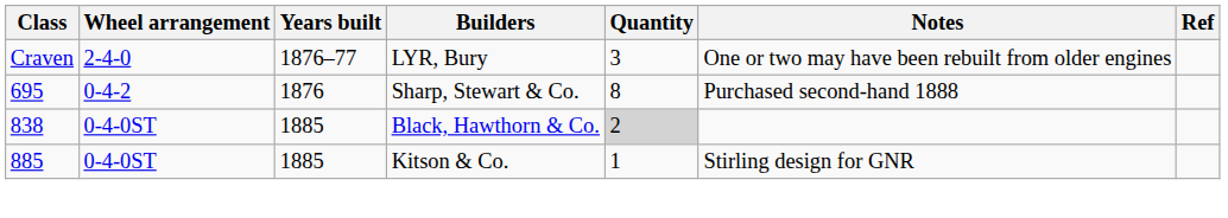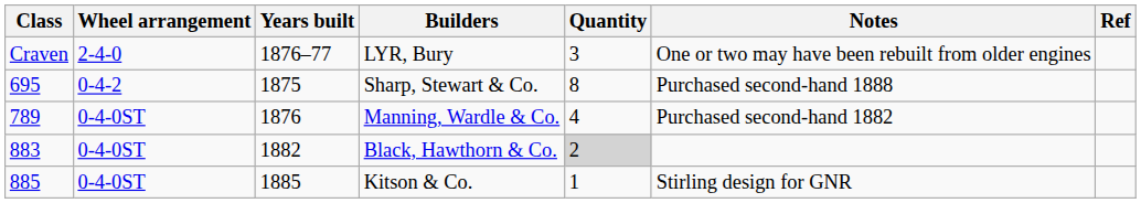 <table class=wikitable>
 <tr>
 <th>Class</th>
 <th>Wheel arrangement</th>
 <th>Years built</th>
 <th>Builders</th>
 <th>Quantity</th>
 <th>Notes</th>
 <th>Ref</th>
 </tr>
 <tr>
 <td><a href='#'>Craven</a></td>
 <td><a href='#'>2-4-0</a></td>
 <td>1876–77</td>
 <td>LYR, Bury</td>
 <td>3</td>
 <td>One or two may have been rebuilt from older engines</td>
 <td></td>
 </tr>
 <tr>
 <td><a href='#'>695</a></td>
 <td><a href='#'>0-4-2</a></td>
-<td>1876</td>
+<td>1875</td>
 <td>Sharp, Stewart & Co.</td>
 <td>8</td>
 <td>Purchased second-hand 1888</td>
 <td></td>
 </tr>
 <tr>
-<td><a href='#'>838</a></td>
+<td><a href='#'>789</a></td>
 <td><a href='#'>0-4-0ST</a></td>
-<td>1885</td>
+<td>1876</td>
+<td><a href='#'>Manning, Wardle & Co.</a></td>
+<td>4</td>
+<td>Purchased second-hand 1882</td>
+<td></td>
+</tr>
+<tr>
+<td><a href='#'>883</a></td>
+<td><a href='#'>0-4-0ST</a></td>
+<td>1882</td>
 <td><a href='#'>Black, Hawthorn & Co.</a></td>
 <td style="background: lightgrey;">2</td>
 <td></td>
 <td></td>
 </tr>
 <tr>
 <td><a href='#'>885</a></td>
 <td><a href='#'>0-4-0ST</a></td>
 <td>1885</td>
 <td>Kitson & Co.</td>
 <td>1</td>
 <td>Stirling design for GNR</td>
 <td></td>
 </tr>
 </table>
